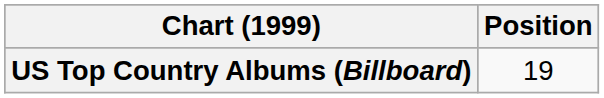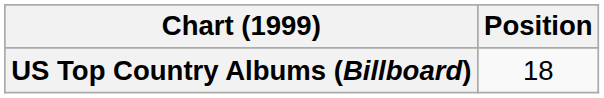 <table class="wikitable plainrowheaders" style="text-align:center">
 <tr>
 <th scope="col">Chart (1999)</th>
 <th scope="col">Position</th>
 </tr>
 <tr>
 <th scope="row">US Top Country Albums (<em>Billboard</em>)</th>
-<td>19</td>
+<td>18</td>
 </tr>
 </table>
